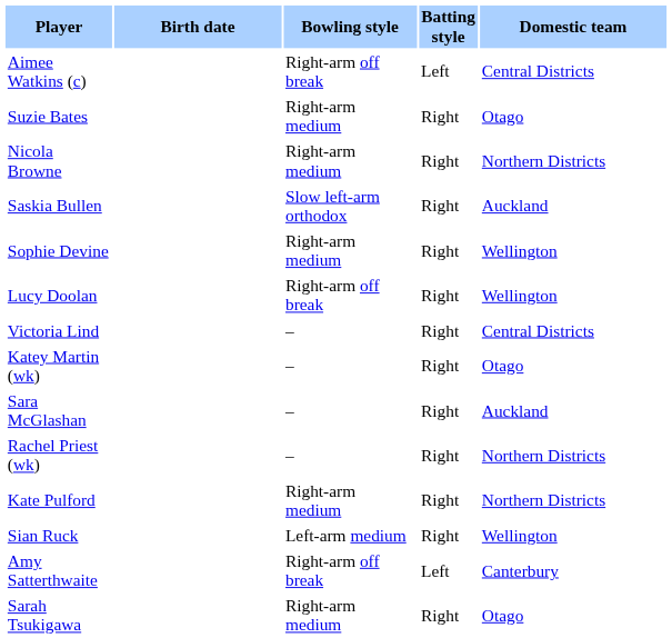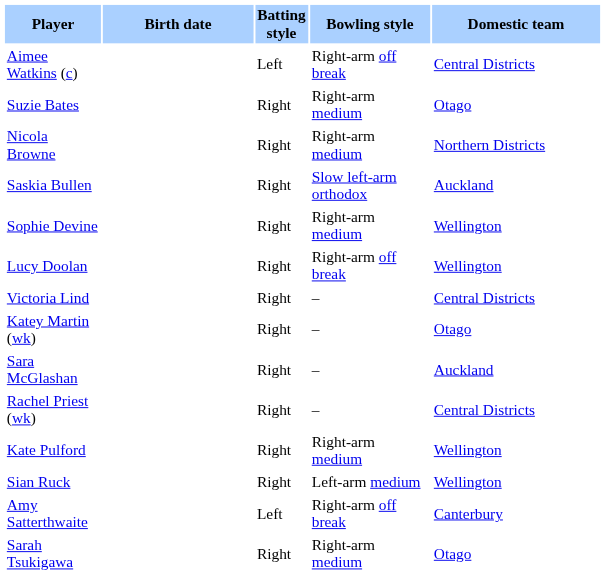 <table class="sortable" style="width:100%;" border="0" cellspacing="2" cellpadding="2">
 <tr style="background:#aad0ff;">
 <th width=16%>Player</th>
 <th width=25%>Birth date</th>
+<th width=3%>Batting style</th>
 <th width=20%>Bowling style</th>
-<th width=3%>Batting style</th>
 <th width=28%>Domestic team</th>
 </tr>
 <tr>
 <td><a href='#'>Aimee Watkins</a> (<a href='#'>c</a>)</td>
 <td></td>
+<td>Left</td>
 <td>Right-arm <a href='#'>off break</a></td>
-<td>Left</td>
 <td><a href='#'>Central Districts</a></td>
 </tr>
 <tr>
 <td><a href='#'>Suzie Bates</a></td>
 <td></td>
+<td>Right</td>
 <td>Right-arm <a href='#'>medium</a></td>
-<td>Right</td>
 <td><a href='#'>Otago</a></td>
 </tr>
 <tr>
 <td><a href='#'>Nicola Browne</a></td>
 <td></td>
+<td>Right</td>
 <td>Right-arm <a href='#'>medium</a></td>
-<td>Right</td>
 <td><a href='#'>Northern Districts</a></td>
 </tr>
 <tr>
 <td><a href='#'>Saskia Bullen</a></td>
 <td></td>
+<td>Right</td>
 <td><a href='#'>Slow left-arm orthodox</a></td>
-<td>Right</td>
 <td><a href='#'>Auckland</a></td>
 </tr>
 <tr>
 <td><a href='#'>Sophie Devine</a></td>
 <td></td>
+<td>Right</td>
 <td>Right-arm <a href='#'>medium</a></td>
-<td>Right</td>
 <td><a href='#'>Wellington</a></td>
 </tr>
 <tr>
 <td><a href='#'>Lucy Doolan</a></td>
 <td></td>
+<td>Right</td>
 <td>Right-arm <a href='#'>off break</a></td>
-<td>Right</td>
 <td><a href='#'>Wellington</a></td>
 </tr>
 <tr>
 <td><a href='#'>Victoria Lind</a></td>
 <td></td>
+<td>Right</td>
 <td>–</td>
-<td>Right</td>
 <td><a href='#'>Central Districts</a></td>
 </tr>
 <tr>
 <td><a href='#'>Katey Martin</a> (<a href='#'>wk</a>)</td>
 <td></td>
+<td>Right</td>
 <td>–</td>
-<td>Right</td>
 <td><a href='#'>Otago</a></td>
 </tr>
 <tr>
 <td><a href='#'>Sara McGlashan</a></td>
 <td></td>
+<td>Right</td>
 <td>–</td>
-<td>Right</td>
 <td><a href='#'>Auckland</a></td>
 </tr>
 <tr>
 <td><a href='#'>Rachel Priest</a> (<a href='#'>wk</a>)</td>
 <td></td>
+<td>Right</td>
 <td>–</td>
-<td>Right</td>
-<td><a href='#'>Northern Districts</a></td>
+<td><a href='#'>Central Districts</a></td>
 </tr>
 <tr>
 <td><a href='#'>Kate Pulford</a></td>
 <td></td>
+<td>Right</td>
 <td>Right-arm <a href='#'>medium</a></td>
-<td>Right</td>
-<td><a href='#'>Northern Districts</a></td>
+<td><a href='#'>Wellington</a></td>
 </tr>
 <tr>
 <td><a href='#'>Sian Ruck</a></td>
 <td></td>
+<td>Right</td>
 <td>Left-arm <a href='#'>medium</a></td>
-<td>Right</td>
 <td><a href='#'>Wellington</a></td>
 </tr>
 <tr>
 <td><a href='#'>Amy Satterthwaite</a></td>
 <td></td>
+<td>Left</td>
 <td>Right-arm <a href='#'>off break</a></td>
-<td>Left</td>
 <td><a href='#'>Canterbury</a></td>
 </tr>
 <tr>
 <td><a href='#'>Sarah Tsukigawa</a></td>
 <td></td>
+<td>Right</td>
 <td>Right-arm <a href='#'>medium</a></td>
-<td>Right</td>
 <td><a href='#'>Otago</a></td>
 </tr>
 </table>
